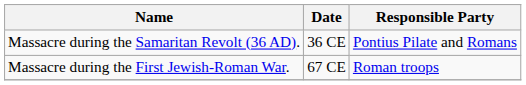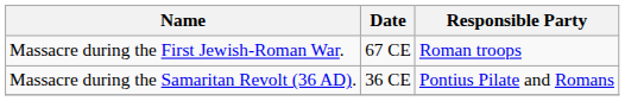 <table class="sortable wikitable" style="font-size:90%;">
 <tr>
 <th>Name</th>
 <th>Date</th>
 <th>Responsible Party</th>
 </tr>
 <tr>
+<td>Massacre during the <a href='#'>First Jewish-Roman War</a>.</td>
+<td>67 CE</td>
+<td><a href='#'>Roman troops</a></td>
+</tr>
+<tr>
 <td>Massacre during the <a href='#'>Samaritan Revolt (36 AD)</a>.</td>
 <td>36 CE</td>
 <td><a href='#'>Pontius Pilate</a> and <a href='#'>Romans</a></td>
 </tr>
 <tr>
-<td>Massacre during the <a href='#'>First Jewish-Roman War</a>.</td>
-<td>67 CE</td>
-<td><a href='#'>Roman troops</a></td>
-</tr>
-<tr>
 </tr>
 </table>
